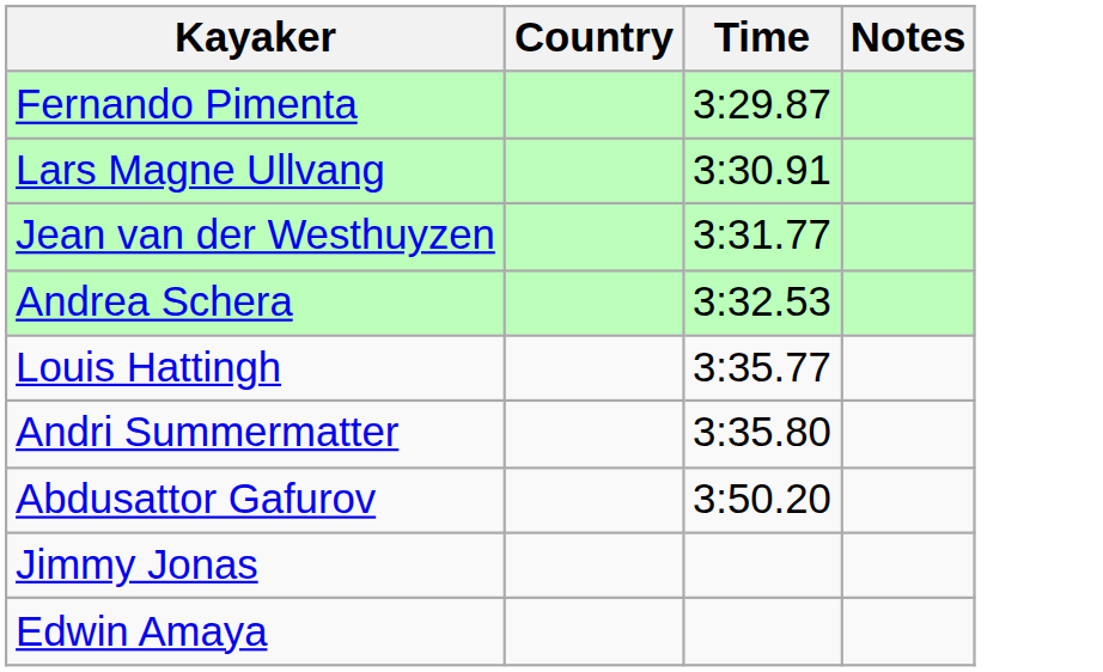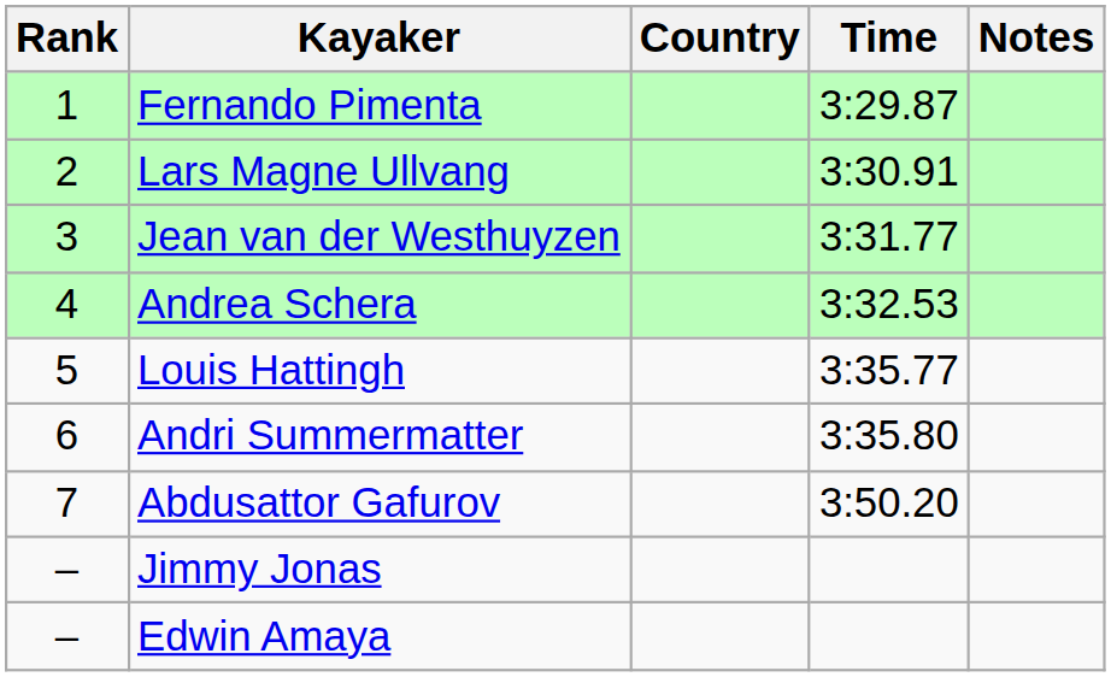 <table class="wikitable" style="text-align:center">
 <tr>
+<th>Rank</th>
 <th>Kayaker</th>
 <th>Country</th>
 <th>Time</th>
 <th>Notes</th>
 </tr>
 <tr bgcolor=bbffbb>
+<td>1</td>
 <td align="left"><a href='#'>Fernando Pimenta</a></td>
 <td align="left"></td>
 <td>3:29.87</td>
 <td></td>
 </tr>
 <tr bgcolor=bbffbb>
+<td>2</td>
 <td align="left"><a href='#'>Lars Magne Ullvang</a></td>
 <td align="left"></td>
 <td>3:30.91</td>
 <td></td>
 </tr>
 <tr bgcolor=bbffbb>
+<td>3</td>
 <td align="left"><a href='#'>Jean van der Westhuyzen</a></td>
 <td align="left"></td>
 <td>3:31.77</td>
 <td></td>
 </tr>
 <tr bgcolor=bbffbb>
+<td>4</td>
 <td align="left"><a href='#'>Andrea Schera</a></td>
 <td align="left"></td>
 <td>3:32.53</td>
 <td></td>
 </tr>
 <tr>
+<td>5</td>
 <td align="left"><a href='#'>Louis Hattingh</a></td>
 <td align="left"></td>
 <td>3:35.77</td>
 <td></td>
 </tr>
 <tr>
+<td>6</td>
 <td align="left"><a href='#'>Andri Summermatter</a></td>
 <td align="left"></td>
 <td>3:35.80</td>
 <td></td>
 </tr>
 <tr>
+<td>7</td>
 <td align="left"><a href='#'>Abdusattor Gafurov</a></td>
 <td align="left"></td>
 <td>3:50.20</td>
 <td></td>
 </tr>
 <tr>
+<td>–</td>
 <td align="left"><a href='#'>Jimmy Jonas</a></td>
 <td align="left"></td>
 <td></td>
 <td></td>
 </tr>
 <tr>
+<td>–</td>
 <td align="left"><a href='#'>Edwin Amaya</a></td>
 <td align="left"></td>
 <td></td>
 <td></td>
 </tr>
 </table>
